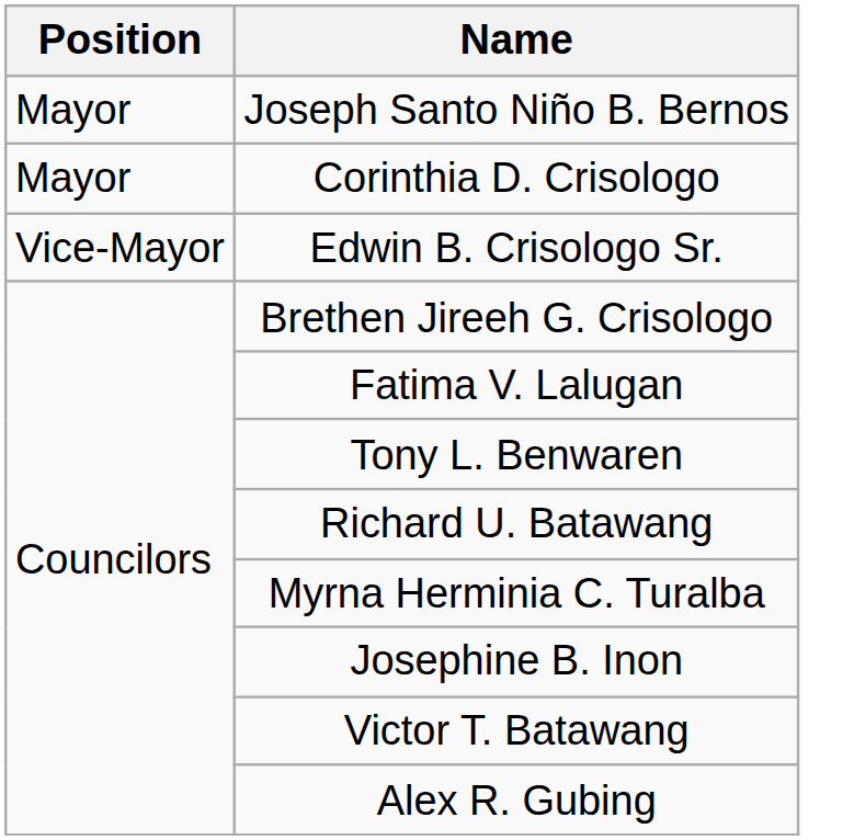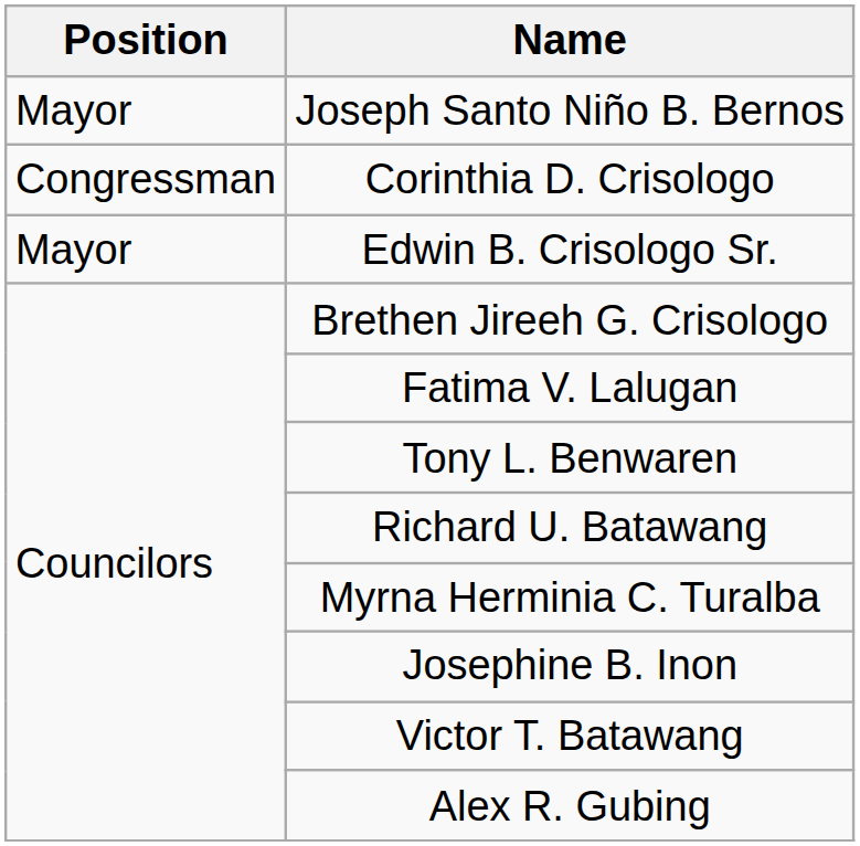 <table class="wikitable" style="line-height:1.20em; font-size:100%;">
 <tr>
 <th>Position</th>
 <th>Name</th>
 </tr>
 <tr>
 <td>Mayor</td>
 <td style="text-align:center;">Joseph Santo Niño B. Bernos</td>
 </tr>
 <tr>
-<td>Mayor</td>
+<td>Congressman</td>
 <td style="text-align:center;">Corinthia D. Crisologo</td>
 </tr>
 <tr>
-<td>Vice-Mayor</td>
+<td>Mayor</td>
 <td style="text-align:center;">Edwin B. Crisologo Sr.</td>
 </tr>
 <tr>
 <td rowspan=8>Councilors</td>
 <td style="text-align:center;">Brethen Jireeh G. Crisologo</td>
 </tr>
 <tr>
 <td style="text-align:center;">Fatima V. Lalugan</td>
 </tr>
 <tr>
 <td style="text-align:center;">Tony L. Benwaren</td>
 </tr>
 <tr>
 <td style="text-align:center;">Richard U. Batawang</td>
 </tr>
 <tr>
 <td style="text-align:center;">Myrna Herminia C. Turalba</td>
 </tr>
 <tr>
 <td style="text-align:center;">Josephine B. Inon</td>
 </tr>
 <tr>
 <td style="text-align:center;">Victor T. Batawang</td>
 </tr>
 <tr>
 <td style="text-align:center;">Alex R. Gubing</td>
 </tr>
 <tr>
 </tr>
 </table>
